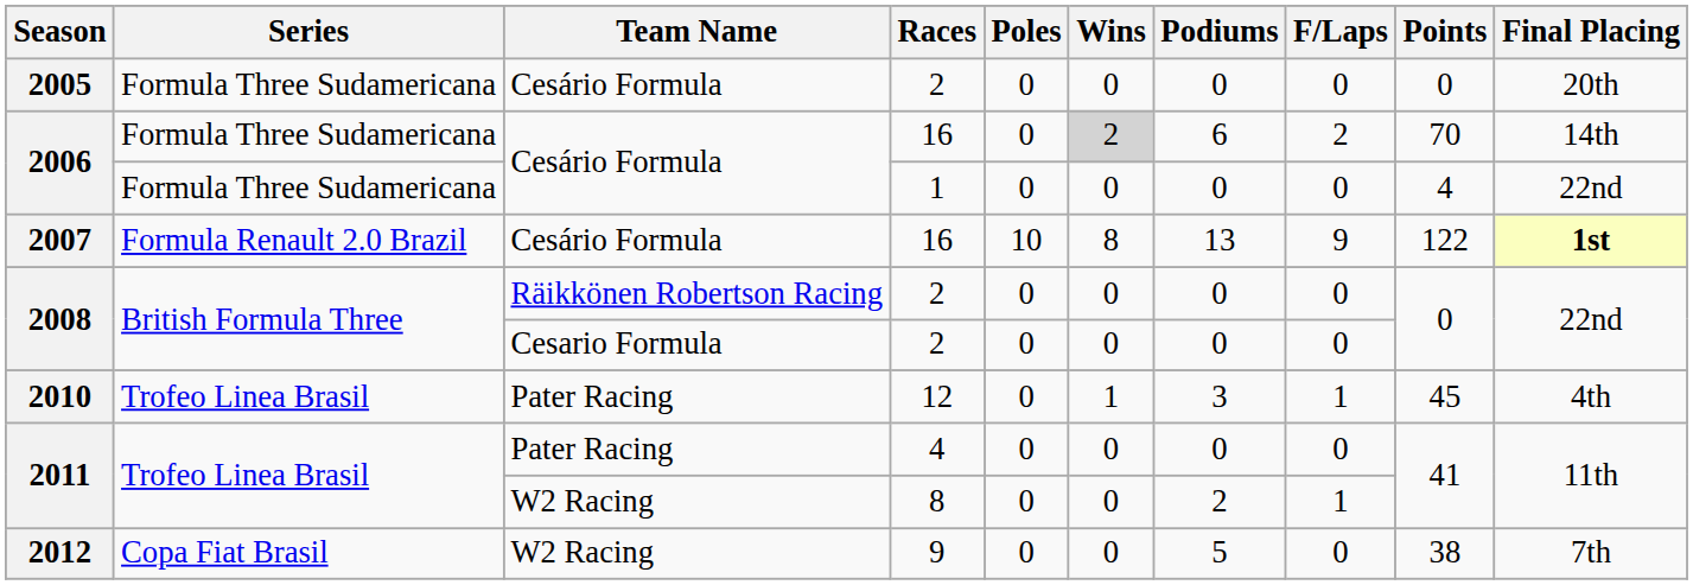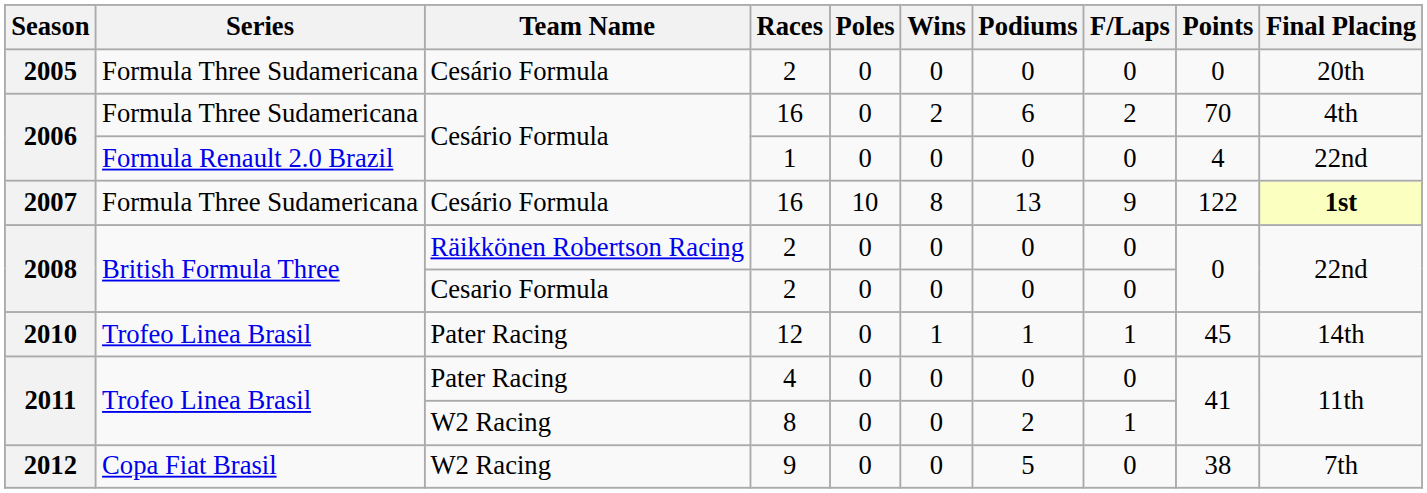 <table class="wikitable" style="font-size: 90%; text-align:center">
 <tr>
 <th>Season</th>
 <th>Series</th>
 <th>Team Name</th>
 <th>Races</th>
 <th>Poles</th>
 <th>Wins</th>
 <th>Podiums</th>
 <th>F/Laps</th>
 <th>Points</th>
 <th>Final Placing</th>
 </tr>
 <tr>
 <th>2005</th>
 <td align=left>Formula Three Sudamericana</td>
 <td align=left>Cesário Formula</td>
 <td>2</td>
 <td>0</td>
 <td>0</td>
 <td>0</td>
 <td>0</td>
 <td>0</td>
 <td>20th</td>
 </tr>
 <tr>
 <th rowspan=2>2006</th>
 <td align=left>Formula Three Sudamericana</td>
 <td align=left rowspan=2>Cesário Formula</td>
 <td>16</td>
 <td>0</td>
-<td style="background: lightgrey;">2</td>
+<td>2</td>
 <td>6</td>
 <td>2</td>
 <td>70</td>
-<td>14th</td>
+<td>4th</td>
 </tr>
 <tr>
-<td align=left>Formula Three Sudamericana</td>
+<td align=left><a href='#'>Formula Renault 2.0 Brazil</a></td>
 <td>1</td>
 <td>0</td>
 <td>0</td>
 <td>0</td>
 <td>0</td>
 <td>4</td>
 <td>22nd</td>
 </tr>
 <tr>
 <th>2007</th>
-<td align=left><a href='#'>Formula Renault 2.0 Brazil</a></td>
+<td align=left>Formula Three Sudamericana</td>
 <td align=left>Cesário Formula</td>
 <td>16</td>
 <td>10</td>
 <td>8</td>
 <td>13</td>
 <td>9</td>
 <td>122</td>
 <td style="background:#fbffbf;"><strong>1st</strong></td>
 </tr>
 <tr>
 <th rowspan=2>2008</th>
 <td align=left rowspan=2><a href='#'>British Formula Three</a></td>
 <td align=left><a href='#'>Räikkönen Robertson Racing</a></td>
 <td>2</td>
 <td>0</td>
 <td>0</td>
 <td>0</td>
 <td>0</td>
 <td rowspan=2>0</td>
 <td rowspan=2>22nd</td>
 </tr>
 <tr>
 <td align=left>Cesario Formula</td>
 <td>2</td>
 <td>0</td>
 <td>0</td>
 <td>0</td>
 <td>0</td>
 </tr>
 <tr>
 <th>2010</th>
 <td align=left><a href='#'>Trofeo Linea Brasil</a></td>
 <td align=left>Pater Racing</td>
 <td>12</td>
 <td>0</td>
 <td>1</td>
-<td>3</td>
+<td>1</td>
 <td>1</td>
 <td>45</td>
-<td>4th</td>
+<td>14th</td>
 </tr>
 <tr>
 <th rowspan=2>2011</th>
 <td align=left rowspan=2><a href='#'>Trofeo Linea Brasil</a></td>
 <td align=left>Pater Racing</td>
 <td>4</td>
 <td>0</td>
 <td>0</td>
 <td>0</td>
 <td>0</td>
 <td rowspan=2>41</td>
 <td rowspan=2>11th</td>
 </tr>
 <tr>
 <td align=left>W2 Racing</td>
 <td>8</td>
 <td>0</td>
 <td>0</td>
 <td>2</td>
 <td>1</td>
 </tr>
 <tr>
 <th>2012</th>
 <td align=left><a href='#'>Copa Fiat Brasil</a></td>
 <td align=left>W2 Racing</td>
 <td>9</td>
 <td>0</td>
 <td>0</td>
 <td>5</td>
 <td>0</td>
 <td>38</td>
 <td>7th</td>
 </tr>
 </table>
